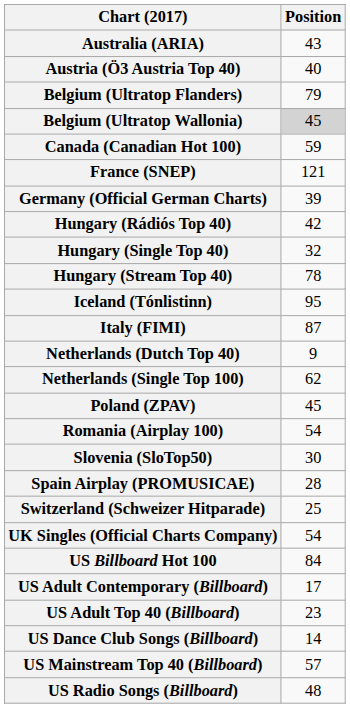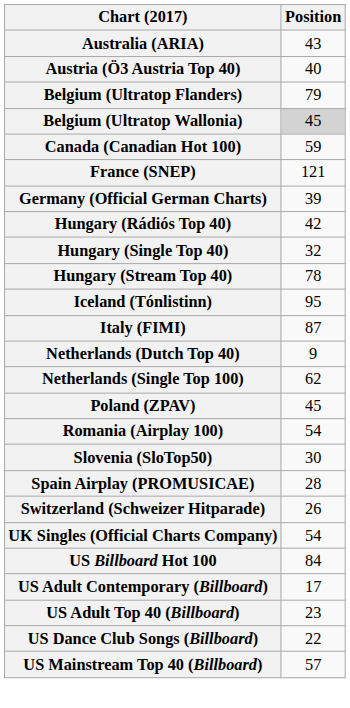 <table class="wikitable sortable plainrowheaders" style="text-align:center">
 <tr>
 <th scope="col">Chart (2017)</th>
 <th scope="col">Position</th>
 </tr>
 <tr>
 <th scope="row">Australia (ARIA)</th>
 <td>43</td>
 </tr>
 <tr>
 <th scope="row">Austria (Ö3 Austria Top 40)</th>
 <td>40</td>
 </tr>
 <tr>
 <th scope="row">Belgium (Ultratop Flanders)</th>
 <td>79</td>
 </tr>
 <tr>
 <th scope="row">Belgium (Ultratop Wallonia)</th>
 <td style="background: lightgrey;">45</td>
 </tr>
 <tr>
 <th scope="row">Canada (Canadian Hot 100)</th>
 <td>59</td>
 </tr>
 <tr>
 <th scope="row">France (SNEP)</th>
 <td>121</td>
 </tr>
 <tr>
 <th scope="row">Germany (Official German Charts)</th>
 <td>39</td>
 </tr>
 <tr>
 <th scope="row">Hungary (Rádiós Top 40)</th>
 <td>42</td>
 </tr>
 <tr>
 <th scope="row">Hungary (Single Top 40)</th>
 <td>32</td>
 </tr>
 <tr>
 <th scope="row">Hungary (Stream Top 40)</th>
 <td>78</td>
 </tr>
 <tr>
 <th scope="row">Iceland (Tónlistinn)</th>
 <td>95</td>
 </tr>
 <tr>
 <th scope="row">Italy (FIMI)</th>
 <td>87</td>
 </tr>
 <tr>
 <th scope="row">Netherlands (Dutch Top 40)</th>
 <td>9</td>
 </tr>
 <tr>
 <th scope="row">Netherlands (Single Top 100)</th>
 <td>62</td>
 </tr>
 <tr>
 <th scope="row">Poland (ZPAV)</th>
 <td>45</td>
 </tr>
 <tr>
 <th scope="row">Romania (Airplay 100)</th>
 <td>54</td>
 </tr>
 <tr>
 <th scope="row">Slovenia (SloTop50)</th>
 <td>30</td>
 </tr>
 <tr>
 <th scope="row">Spain Airplay (PROMUSICAE)</th>
 <td>28</td>
 </tr>
 <tr>
 <th scope="row">Switzerland (Schweizer Hitparade)</th>
-<td>25</td>
+<td>26</td>
 </tr>
 <tr>
 <th scope="row">UK Singles (Official Charts Company)</th>
 <td>54</td>
 </tr>
 <tr>
 <th scope="row">US <em>Billboard</em> Hot 100</th>
 <td>84</td>
 </tr>
 <tr>
 <th scope="row">US Adult Contemporary (<em>Billboard</em>)</th>
 <td>17</td>
 </tr>
 <tr>
 <th scope="row">US Adult Top 40 (<em>Billboard</em>)</th>
 <td>23</td>
 </tr>
 <tr>
 <th scope="row">US Dance Club Songs (<em>Billboard</em>)</th>
-<td>14</td>
+<td>22</td>
 </tr>
 <tr>
 <th scope="row">US Mainstream Top 40 (<em>Billboard</em>)</th>
 <td>57</td>
 </tr>
-<tr>
-<th scope="row">US Radio Songs (<em>Billboard</em>)</th>
-<td>48</td>
-</tr>
 </table>
